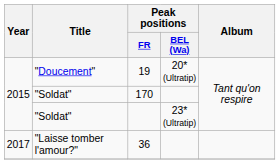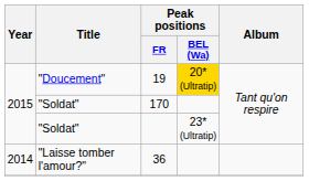 <table class="wikitable">
 <tr>
 <th rowspan="2" style="text-align:center; width:10px;">Year</th>
 <th rowspan="2" style="text-align:center; width:140px;">Title</th>
 <th colspan="2" style="text-align:center; width:20px;">Peak positions</th>
 <th rowspan="2" style="text-align:center; width:110px;">Album</th>
 </tr>
 <tr>
 <th scope="col" style="width:3em;font-size:90%;"><a href='#'>FR</a><br></th>
 <th scope="col" style="width:3em;font-size:90%;"><a href='#'>BEL <br>(Wa)</a><br></th>
 </tr>
 <tr>
 <td style="text-align:center;" rowspan=3>2015</td>
 <td>"<a href='#'>Doucement</a>"</td>
 <td style="text-align:center;">19</td>
-<td style="text-align:center;">20*<br><small>(Ultratip)</small></td>
+<td style="background: gold; text-align:center;">20*<br><small>(Ultratip)</small></td>
 <td style="text-align:center;" rowspan=3><em>Tant qu'on respire</em></td>
 </tr>
 <tr>
 <td>"Soldat"</td>
 <td style="text-align:center;">170</td>
 <td style="text-align:center;"></td>
 </tr>
 <tr>
 <td>"Soldat"</td>
 <td style="text-align:center;"></td>
 <td style="text-align:center;">23*<br><small>(Ultratip)</small></td>
 </tr>
 <tr>
-<td style="text-align:center;">2017</td>
+<td style="text-align:center;">2014</td>
 <td>"Laisse tomber l'amour?"</td>
 <td style="text-align:center;">36<br></td>
 <td style="text-align:center;"></td>
 <td style="text-align:center;"></td>
 </tr>
 <tr>
 </tr>
 </table>
